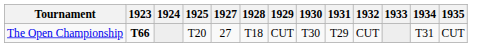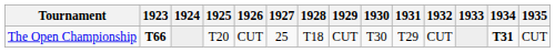 <table class="wikitable" style="font-size:95%;text-align:center;">
 <tr>
 <th>Tournament</th>
 <th>1923</th>
 <th>1924</th>
 <th>1925</th>
+<th>1926</th>
 <th>1927</th>
 <th>1928</th>
 <th>1929</th>
 <th>1930</th>
 <th>1931</th>
 <th>1932</th>
 <th>1933</th>
 <th>1934</th>
 <th>1935</th>
 </tr>
 <tr>
 <td align=left><a href='#'>The Open Championship</a></td>
 <td><strong>T66</strong></td>
 <td style="background:#eeeeee;"></td>
 <td>T20</td>
-<td>27</td>
+<td>CUT</td>
+<td>25</td>
 <td>T18</td>
 <td>CUT</td>
 <td>T30</td>
 <td>T29</td>
 <td>CUT</td>
 <td style="background:#eeeeee;"></td>
-<td>T31</td>
+<td><strong>T31</strong></td>
 <td>CUT</td>
 </tr>
 </table>
